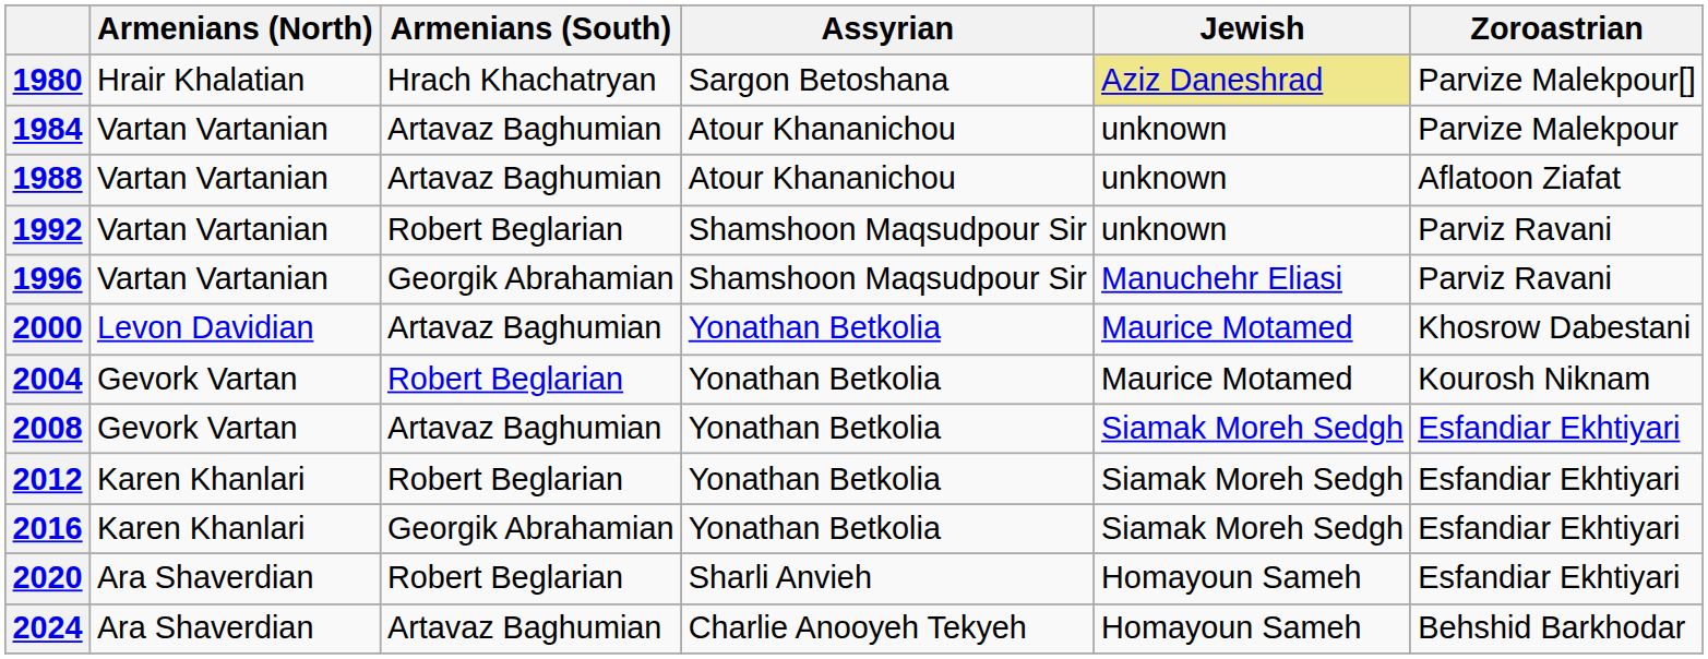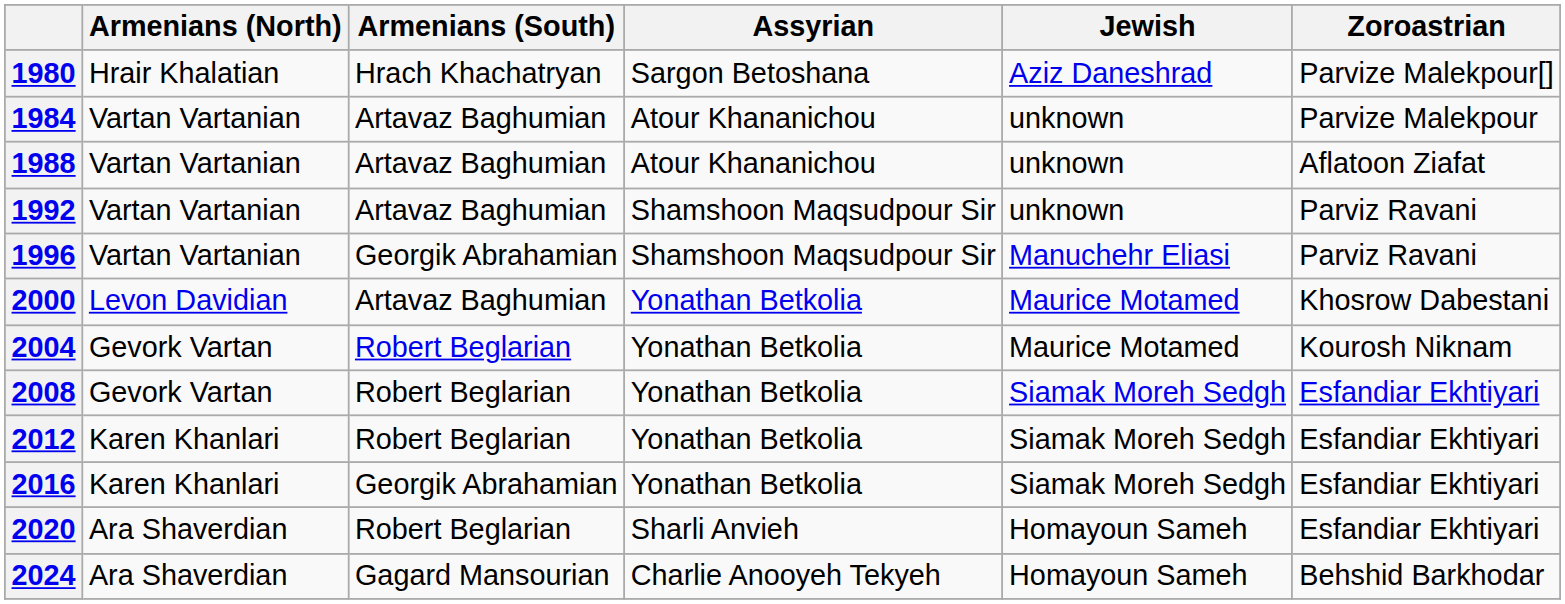 <table class="wikitable">
 <tr>
 <th></th>
 <th>Armenians (North)</th>
 <th>Armenians (South)</th>
 <th>Assyrian</th>
 <th>Jewish</th>
 <th>Zoroastrian</th>
 </tr>
 <tr>
 <th><a href='#'>1980</a></th>
 <td>Hrair Khalatian</td>
 <td>Hrach Khachatryan</td>
 <td>Sargon Betoshana</td>
-<td style="background: khaki;"><a href='#'>Aziz Daneshrad</a></td>
+<td><a href='#'>Aziz Daneshrad</a></td>
 <td>Parvize Malekpour[]</td>
 </tr>
 <tr>
 <th><a href='#'>1984</a></th>
 <td>Vartan Vartanian</td>
 <td>Artavaz Baghumian</td>
 <td>Atour Khananichou</td>
 <td>unknown</td>
 <td>Parvize Malekpour</td>
 </tr>
 <tr>
 <th><a href='#'>1988</a></th>
 <td>Vartan Vartanian</td>
 <td>Artavaz Baghumian</td>
 <td>Atour Khananichou</td>
 <td>unknown</td>
 <td>Aflatoon Ziafat</td>
 </tr>
 <tr>
 <th><a href='#'>1992</a></th>
 <td>Vartan Vartanian</td>
-<td>Robert Beglarian</td>
+<td>Artavaz Baghumian</td>
 <td>Shamshoon Maqsudpour Sir</td>
 <td>unknown</td>
 <td>Parviz Ravani</td>
 </tr>
 <tr>
 <th><a href='#'>1996</a></th>
 <td>Vartan Vartanian</td>
 <td>Georgik Abrahamian</td>
 <td>Shamshoon Maqsudpour Sir</td>
 <td><a href='#'>Manuchehr Eliasi</a></td>
 <td>Parviz Ravani</td>
 </tr>
 <tr>
 <th><a href='#'>2000</a></th>
 <td><a href='#'>Levon Davidian</a></td>
 <td>Artavaz Baghumian</td>
 <td><a href='#'>Yonathan Betkolia</a></td>
 <td><a href='#'>Maurice Motamed</a></td>
 <td>Khosrow Dabestani</td>
 </tr>
 <tr>
 <th><a href='#'>2004</a></th>
 <td>Gevork Vartan</td>
 <td><a href='#'>Robert Beglarian</a></td>
 <td>Yonathan Betkolia</td>
 <td>Maurice Motamed</td>
 <td>Kourosh Niknam</td>
 </tr>
 <tr>
 <th><a href='#'>2008</a></th>
 <td>Gevork Vartan</td>
-<td>Artavaz Baghumian</td>
+<td>Robert Beglarian</td>
 <td>Yonathan Betkolia</td>
 <td><a href='#'>Siamak Moreh Sedgh</a></td>
 <td><a href='#'>Esfandiar Ekhtiyari</a></td>
 </tr>
 <tr>
 <th><a href='#'>2012</a></th>
 <td>Karen Khanlari</td>
 <td>Robert Beglarian</td>
 <td>Yonathan Betkolia</td>
 <td>Siamak Moreh Sedgh</td>
 <td>Esfandiar Ekhtiyari</td>
 </tr>
 <tr>
 <th><a href='#'>2016</a></th>
 <td>Karen Khanlari</td>
 <td>Georgik Abrahamian</td>
 <td>Yonathan Betkolia</td>
 <td>Siamak Moreh Sedgh</td>
 <td>Esfandiar Ekhtiyari</td>
 </tr>
 <tr>
 <th><a href='#'>2020</a></th>
 <td>Ara Shaverdian</td>
 <td>Robert Beglarian</td>
 <td>Sharli Anvieh</td>
 <td>Homayoun Sameh</td>
 <td>Esfandiar Ekhtiyari</td>
 </tr>
 <tr>
 <th><a href='#'>2024</a></th>
 <td>Ara Shaverdian</td>
-<td>Artavaz Baghumian</td>
+<td>Gagard Mansourian</td>
 <td>Charlie Anooyeh Tekyeh</td>
 <td>Homayoun Sameh</td>
 <td>Behshid Barkhodar</td>
 </tr>
 </table>
